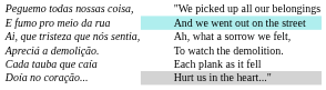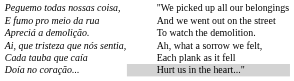 <table border="0" cellspacing="0">
 <tr ---->
 <td style="padding-left:3em"><em>Peguemo todas nossas coisa,</em></td>
 <td style="padding-left:3em">"We picked up all our belongings</td>
 </tr>
 <tr ---->
 <td style="padding-left:3em"><em>E fumo pro meio da rua</em></td>
-<td style="background: paleturquoise; padding-left:3em">And we went out on the street</td>
+<td style="padding-left:3em">And we went out on the street</td>
+</tr>
+<tr ---->
+<td style="padding-left:3em"><em>Apreciá a demolição.</em></td>
+<td style="padding-left:3em">To watch the demolition.</td>
 </tr>
 <tr ---->
 <td style="padding-left:3em"><em>Ai, que tristeza que nós sentia,</em></td>
 <td style="padding-left:3em">Ah, what a sorrow we felt,</td>
-</tr>
-<tr ---->
-<td style="padding-left:3em"><em>Apreciá a demolição.</em></td>
-<td style="padding-left:3em">To watch the demolition.</td>
 </tr>
 <tr ---->
 <td style="padding-left:3em"><em>Cada tauba que caía</em></td>
 <td style="padding-left:3em">Each plank as it fell</td>
 </tr>
 <tr ---->
 <td style="padding-left:3em"><em>Doía no coração...</em></td>
 <td style="background: lightgrey; padding-left:3em">Hurt us in the heart..."</td>
 </tr>
 </table>
